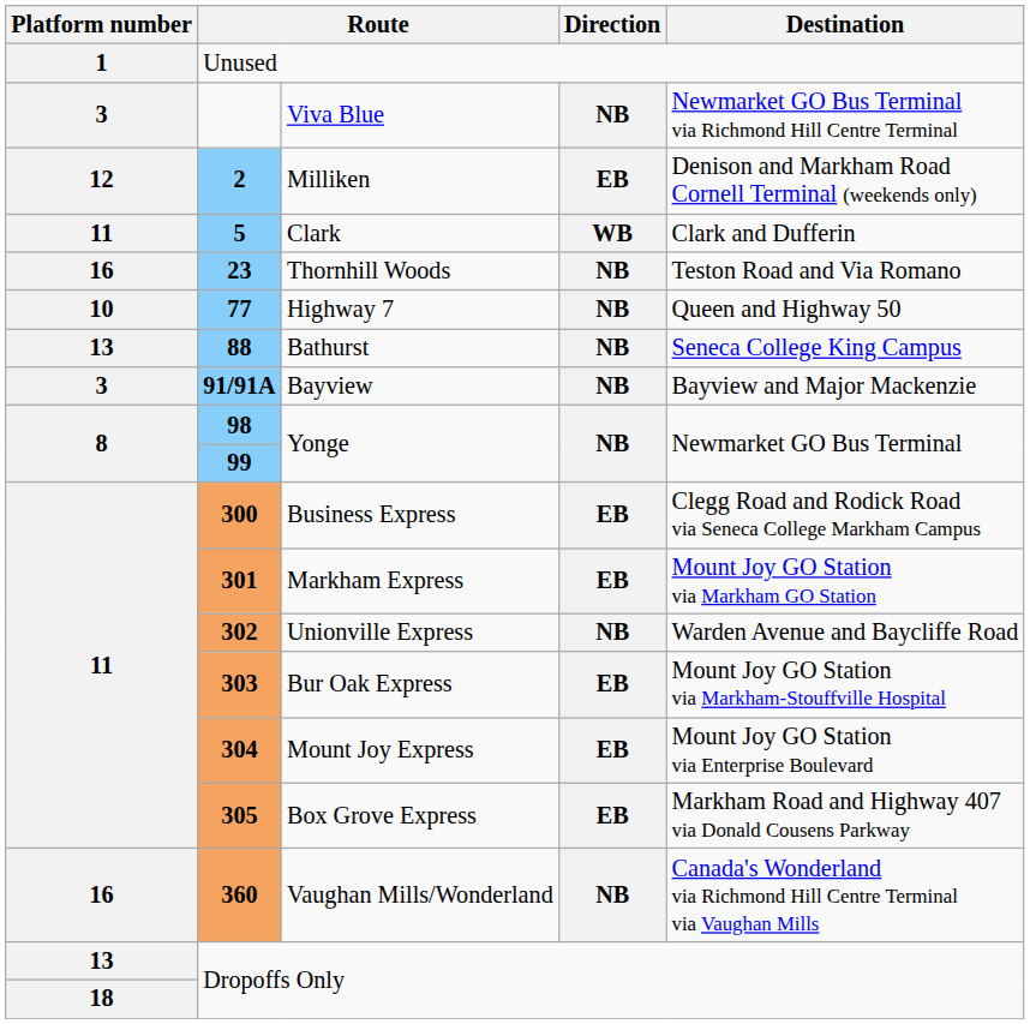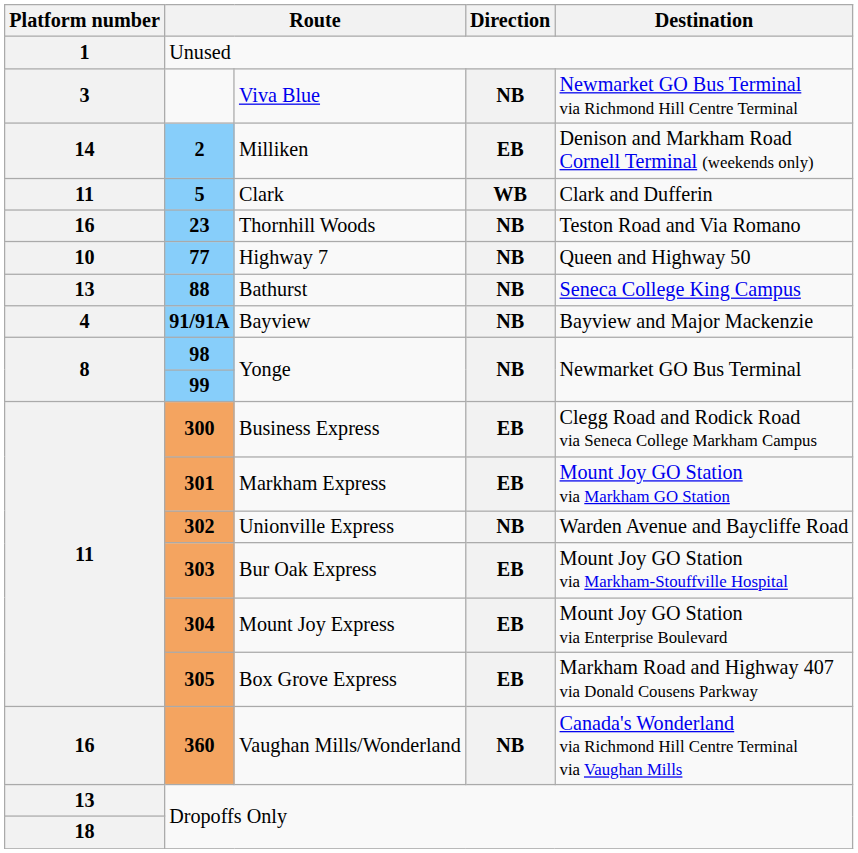 <table class="wikitable">
 <tr>
 <th style="text-align: center; font-weight: bold;">Platform number</th>
 <th colspan="2" style="text-align: center; font-weight: bold;">Route</th>
 <th style="text-align: center; font-weight: bold;">Direction</th>
 <th style="text-align: center; font-weight: bold;">Destination</th>
 </tr>
 <tr>
 <th>1</th>
 <td colspan="4">Unused</td>
 </tr>
 <tr>
 <th>3</th>
 <td style="font-weight: bold; background:; text-align: center"></td>
 <td><a href='#'>Viva Blue</a></td>
 <th style="text-align: center;">NB</th>
 <td><a href='#'>Newmarket GO Bus Terminal</a><br><small>via Richmond Hill Centre Terminal</small><br></td>
 </tr>
 <tr>
-<th>12</th>
+<th>14</th>
 <td style="font-weight: bold; background:#87CEFA; text-align: center">2</td>
 <td>Milliken</td>
 <th style="text-align: center;">EB</th>
 <td>Denison and Markham Road <br> <a href='#'>Cornell Terminal</a> <small>(weekends only)</small></td>
 </tr>
 <tr>
 <th>11</th>
 <td style="font-weight: bold; background:#87CEFA; text-align: center">5</td>
 <td>Clark</td>
 <th style="text-align: center;">WB</th>
 <td>Clark and Dufferin</td>
 </tr>
 <tr>
 <th>16</th>
 <td style="font-weight: bold; background:#87CEFA; text-align: center">23</td>
 <td>Thornhill Woods</td>
 <th style="text-align: center;">NB</th>
 <td>Teston Road and Via Romano</td>
 </tr>
 <tr>
 <th>10</th>
 <td style="font-weight: bold; background:#87CEFA; text-align: center">77</td>
 <td>Highway 7</td>
 <th style="text-align: center;">NB</th>
 <td>Queen and Highway 50</td>
 </tr>
 <tr>
 <th>13</th>
 <td style="font-weight: bold; background:#87CEFA; text-align: center">88</td>
 <td>Bathurst</td>
 <th style="text-align: center;">NB</th>
 <td><a href='#'>Seneca College King Campus</a></td>
 </tr>
 <tr>
-<th>3</th>
+<th>4</th>
 <td style="font-weight: bold; background:#87CEFA; text-align: center">91/91A</td>
 <td>Bayview</td>
 <th style="text-align: center;">NB</th>
 <td>Bayview and Major Mackenzie</td>
 </tr>
 <tr>
 <th rowspan="2">8</th>
 <td style="font-weight: bold; background:#87CEFA; text-align: center">98</td>
 <td rowspan="2">Yonge</td>
 <th rowspan="2" style="text-align: center;">NB</th>
 <td rowspan="2">Newmarket GO Bus Terminal</td>
 </tr>
 <tr>
 <td style="font-weight: bold; background:#87CEFA; text-align: center">99</td>
 </tr>
 <tr>
 <th rowspan="6">11</th>
 <td style="font-weight: bold; background:#F4A460; text-align: center">300</td>
 <td>Business Express</td>
 <th style="text-align: center;">EB</th>
 <td>Clegg Road and Rodick Road<br><small>via Seneca College Markham Campus</small><br></td>
 </tr>
 <tr>
 <td style="font-weight: bold; background:#F4A460; text-align: center">301</td>
 <td>Markham Express</td>
 <th style="text-align: center;">EB</th>
 <td><a href='#'>Mount Joy GO Station</a><br><small>via <a href='#'>Markham GO Station</a></small><br></td>
 </tr>
 <tr>
 <td style="font-weight: bold; background:#F4A460; text-align: center">302</td>
 <td>Unionville Express</td>
 <th style="text-align: center;">NB</th>
 <td>Warden Avenue and Baycliffe Road</td>
 </tr>
 <tr>
 <td style="font-weight: bold; background:#F4A460; text-align: center">303</td>
 <td>Bur Oak Express</td>
 <th style="text-align: center;">EB</th>
 <td>Mount Joy GO Station<br><small>via <a href='#'>Markham-Stouffville Hospital</a></small><br></td>
 </tr>
 <tr>
 <td style="font-weight: bold; background:#F4A460; text-align: center">304</td>
 <td>Mount Joy Express</td>
 <th style="text-align: center;">EB</th>
 <td>Mount Joy GO Station<br><small>via Enterprise Boulevard</small><br></td>
 </tr>
 <tr>
 <td style="font-weight: bold; background:#F4A460; text-align: center">305</td>
 <td>Box Grove Express</td>
 <th style="text-align: center;">EB</th>
 <td>Markham Road and Highway 407<br><small>via Donald Cousens Parkway</small><br></td>
 </tr>
 <tr>
 <th>16</th>
 <td style="font-weight: bold; background:#F4A460; text-align: center">360</td>
 <td>Vaughan Mills/Wonderland</td>
 <th style="text-align: center;">NB</th>
 <td><a href='#'>Canada's Wonderland</a><br><small>via Richmond Hill Centre Terminal<br>via <a href='#'>Vaughan Mills</a></small></td>
 </tr>
 <tr>
 <th>13</th>
 <td colspan="4" rowspan="2">Dropoffs Only</td>
 </tr>
 <tr>
 <th>18</th>
 </tr>
 </table>
